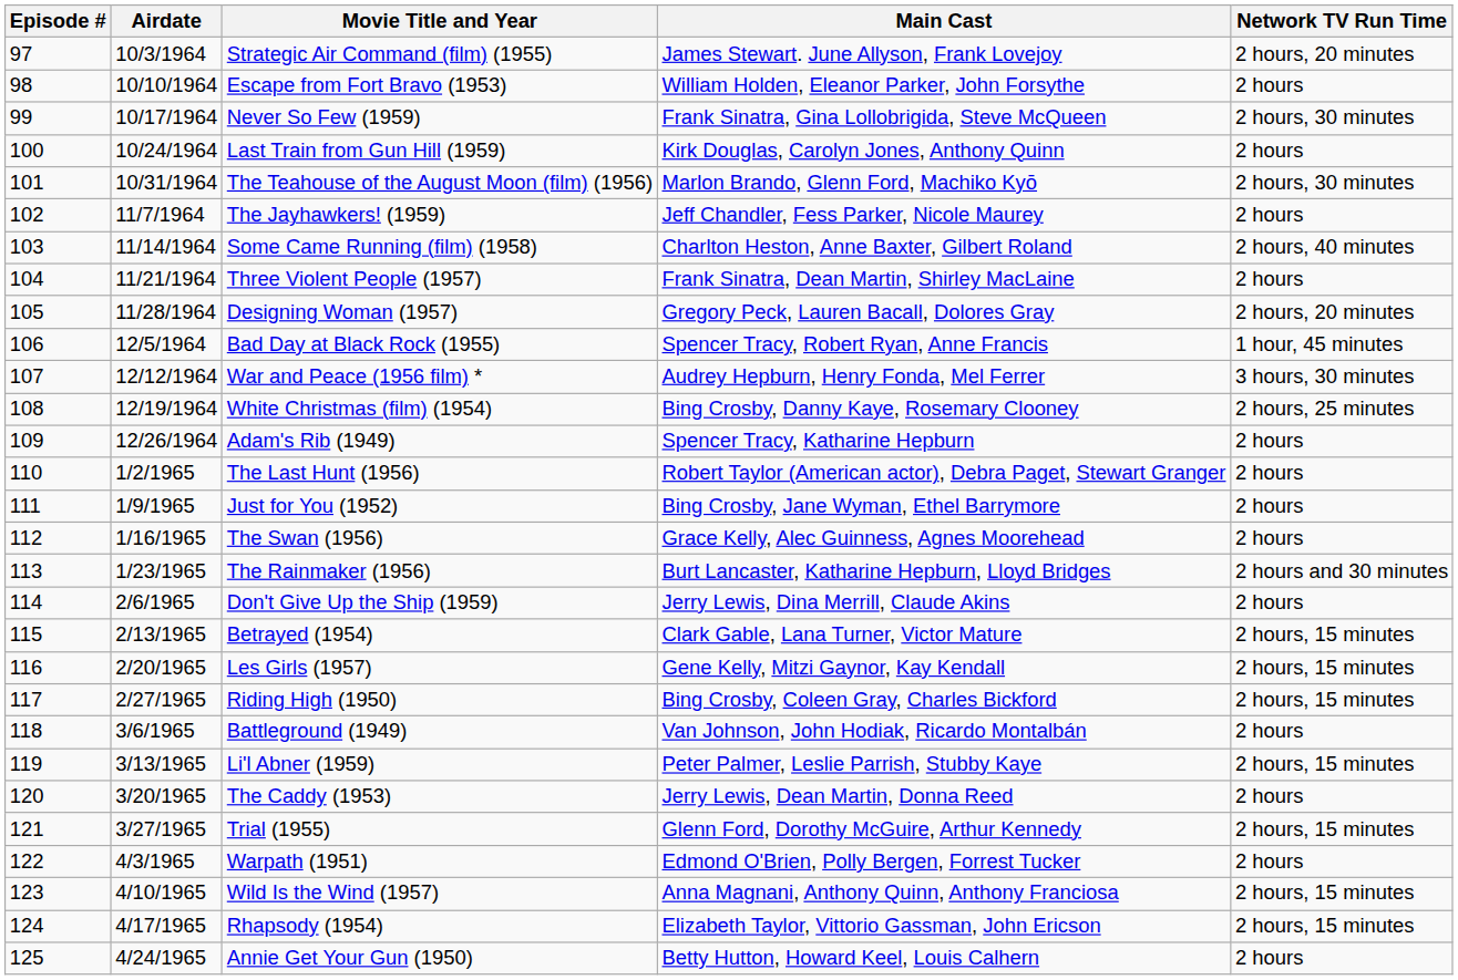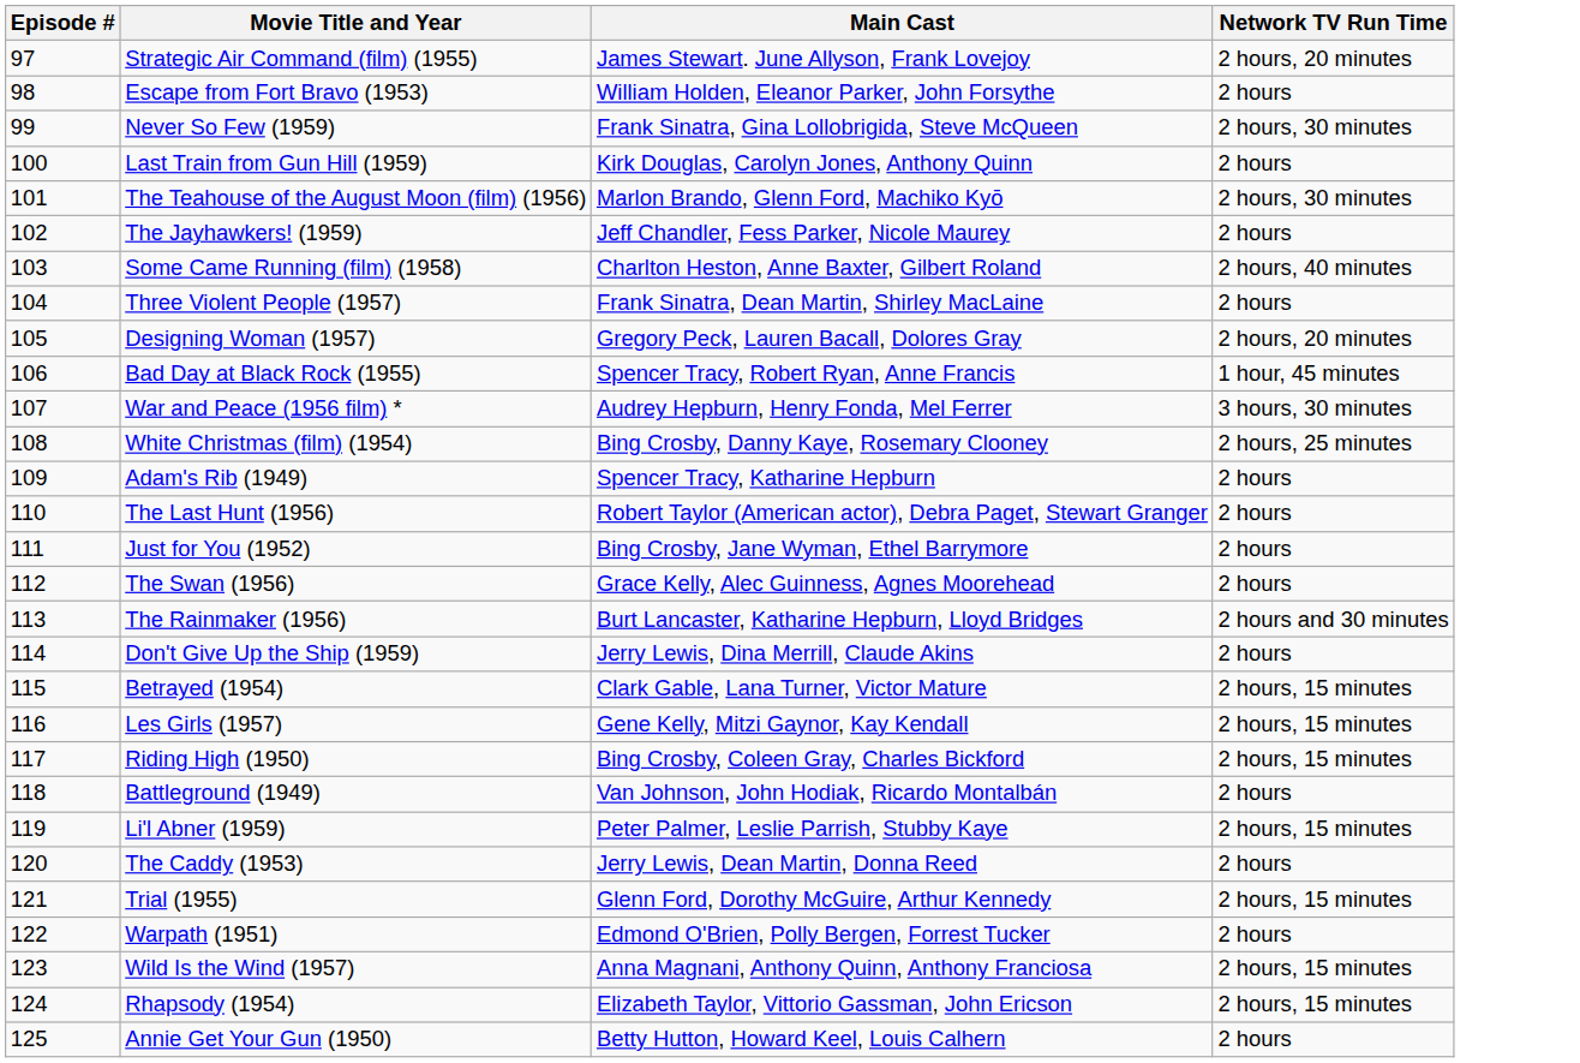 <table class="wikitable">
 <tr>
 <th>Episode #</th>
-<th>Airdate</th>
 <th>Movie Title and Year</th>
 <th>Main Cast</th>
 <th>Network TV Run Time</th>
 </tr>
 <tr>
 <td>97</td>
-<td>10/3/1964</td>
 <td><a href='#'>Strategic Air Command (film)</a> (1955)</td>
 <td><a href='#'>James Stewart</a>. <a href='#'>June Allyson</a>, <a href='#'>Frank Lovejoy</a></td>
 <td>2 hours, 20 minutes</td>
 </tr>
 <tr>
 <td>98</td>
-<td>10/10/1964</td>
 <td><a href='#'>Escape from Fort Bravo</a> (1953)</td>
 <td><a href='#'>William Holden</a>, <a href='#'>Eleanor Parker</a>, <a href='#'>John Forsythe</a></td>
 <td>2 hours</td>
 </tr>
 <tr>
 <td>99</td>
-<td>10/17/1964</td>
 <td><a href='#'>Never So Few</a> (1959)</td>
 <td><a href='#'>Frank Sinatra</a>, <a href='#'>Gina Lollobrigida</a>, <a href='#'>Steve McQueen</a></td>
 <td>2 hours, 30 minutes</td>
 </tr>
 <tr>
 <td>100</td>
-<td>10/24/1964</td>
 <td><a href='#'>Last Train from Gun Hill</a> (1959)</td>
 <td><a href='#'>Kirk Douglas</a>, <a href='#'>Carolyn Jones</a>, <a href='#'>Anthony Quinn</a></td>
 <td>2 hours</td>
 </tr>
 <tr>
 <td>101</td>
-<td>10/31/1964</td>
 <td><a href='#'>The Teahouse of the August Moon (film)</a> (1956)</td>
 <td><a href='#'>Marlon Brando</a>, <a href='#'>Glenn Ford</a>, <a href='#'>Machiko Kyō</a></td>
 <td>2 hours, 30 minutes</td>
 </tr>
 <tr>
 <td>102</td>
-<td>11/7/1964</td>
 <td><a href='#'>The Jayhawkers!</a> (1959)</td>
 <td><a href='#'>Jeff Chandler</a>, <a href='#'>Fess Parker</a>, <a href='#'>Nicole Maurey</a></td>
 <td>2 hours</td>
 </tr>
 <tr>
 <td>103</td>
-<td>11/14/1964</td>
 <td><a href='#'>Some Came Running (film)</a> (1958)</td>
 <td><a href='#'>Charlton Heston</a>, <a href='#'>Anne Baxter</a>, <a href='#'>Gilbert Roland</a></td>
 <td>2 hours, 40 minutes</td>
 </tr>
 <tr>
 <td>104</td>
-<td>11/21/1964</td>
 <td><a href='#'>Three Violent People</a> (1957)</td>
 <td><a href='#'>Frank Sinatra</a>, <a href='#'>Dean Martin</a>, <a href='#'>Shirley MacLaine</a></td>
 <td>2 hours</td>
 </tr>
 <tr>
 <td>105</td>
-<td>11/28/1964</td>
 <td><a href='#'>Designing Woman</a> (1957)</td>
 <td><a href='#'>Gregory Peck</a>, <a href='#'>Lauren Bacall</a>, <a href='#'>Dolores Gray</a></td>
 <td>2 hours, 20 minutes</td>
 </tr>
 <tr>
 <td>106</td>
-<td>12/5/1964</td>
 <td><a href='#'>Bad Day at Black Rock</a> (1955)</td>
 <td><a href='#'>Spencer Tracy</a>, <a href='#'>Robert Ryan</a>, <a href='#'>Anne Francis</a></td>
 <td>1 hour, 45 minutes</td>
 </tr>
 <tr>
 <td>107</td>
-<td>12/12/1964</td>
 <td><a href='#'>War and Peace (1956 film)</a> *</td>
 <td><a href='#'>Audrey Hepburn</a>, <a href='#'>Henry Fonda</a>, <a href='#'>Mel Ferrer</a></td>
 <td>3 hours, 30 minutes</td>
 </tr>
 <tr>
 <td>108</td>
-<td>12/19/1964</td>
 <td><a href='#'>White Christmas (film)</a> (1954)</td>
 <td><a href='#'>Bing Crosby</a>, <a href='#'>Danny Kaye</a>, <a href='#'>Rosemary Clooney</a></td>
 <td>2 hours, 25 minutes</td>
 </tr>
 <tr>
 <td>109</td>
-<td>12/26/1964</td>
 <td><a href='#'>Adam's Rib</a> (1949)</td>
 <td><a href='#'>Spencer Tracy</a>, <a href='#'>Katharine Hepburn</a></td>
 <td>2 hours</td>
 </tr>
 <tr>
 <td>110</td>
-<td>1/2/1965</td>
 <td><a href='#'>The Last Hunt</a> (1956)</td>
 <td><a href='#'>Robert Taylor (American actor)</a>, <a href='#'>Debra Paget</a>, <a href='#'>Stewart Granger</a></td>
 <td>2 hours</td>
 </tr>
 <tr>
 <td>111</td>
-<td>1/9/1965</td>
 <td><a href='#'>Just for You</a> (1952)</td>
 <td><a href='#'>Bing Crosby</a>, <a href='#'>Jane Wyman</a>, <a href='#'>Ethel Barrymore</a></td>
 <td>2 hours</td>
 </tr>
 <tr>
 <td>112</td>
-<td>1/16/1965</td>
 <td><a href='#'>The Swan</a> (1956)</td>
 <td><a href='#'>Grace Kelly</a>, <a href='#'>Alec Guinness</a>, <a href='#'>Agnes Moorehead</a></td>
 <td>2 hours</td>
 </tr>
 <tr>
 <td>113</td>
-<td>1/23/1965</td>
 <td><a href='#'>The Rainmaker</a> (1956)</td>
 <td><a href='#'>Burt Lancaster</a>, <a href='#'>Katharine Hepburn</a>, <a href='#'>Lloyd Bridges</a></td>
 <td>2 hours and 30 minutes</td>
 </tr>
 <tr>
 <td>114</td>
-<td>2/6/1965</td>
 <td><a href='#'>Don't Give Up the Ship</a> (1959)</td>
 <td><a href='#'>Jerry Lewis</a>, <a href='#'>Dina Merrill</a>, <a href='#'>Claude Akins</a></td>
 <td>2 hours</td>
 </tr>
 <tr>
 <td>115</td>
-<td>2/13/1965</td>
 <td><a href='#'>Betrayed</a> (1954)</td>
 <td><a href='#'>Clark Gable</a>, <a href='#'>Lana Turner</a>, <a href='#'>Victor Mature</a></td>
 <td>2 hours, 15 minutes</td>
 </tr>
 <tr>
 <td>116</td>
-<td>2/20/1965</td>
 <td><a href='#'>Les Girls</a> (1957)</td>
 <td><a href='#'>Gene Kelly</a>, <a href='#'>Mitzi Gaynor</a>, <a href='#'>Kay Kendall</a></td>
 <td>2 hours, 15 minutes</td>
 </tr>
 <tr>
 <td>117</td>
-<td>2/27/1965</td>
 <td><a href='#'>Riding High</a> (1950)</td>
 <td><a href='#'>Bing Crosby</a>, <a href='#'>Coleen Gray</a>, <a href='#'>Charles Bickford</a></td>
 <td>2 hours, 15 minutes</td>
 </tr>
 <tr>
 <td>118</td>
-<td>3/6/1965</td>
 <td><a href='#'>Battleground</a> (1949)</td>
 <td><a href='#'>Van Johnson</a>, <a href='#'>John Hodiak</a>, <a href='#'>Ricardo Montalbán</a></td>
 <td>2 hours</td>
 </tr>
 <tr>
 <td>119</td>
-<td>3/13/1965</td>
 <td><a href='#'>Li'l Abner</a> (1959)</td>
 <td><a href='#'>Peter Palmer</a>, <a href='#'>Leslie Parrish</a>, <a href='#'>Stubby Kaye</a></td>
 <td>2 hours, 15 minutes</td>
 </tr>
 <tr>
 <td>120</td>
-<td>3/20/1965</td>
 <td><a href='#'>The Caddy</a> (1953)</td>
 <td><a href='#'>Jerry Lewis</a>, <a href='#'>Dean Martin</a>, <a href='#'>Donna Reed</a></td>
 <td>2 hours</td>
 </tr>
 <tr>
 <td>121</td>
-<td>3/27/1965</td>
 <td><a href='#'>Trial</a> (1955)</td>
 <td><a href='#'>Glenn Ford</a>, <a href='#'>Dorothy McGuire</a>, <a href='#'>Arthur Kennedy</a></td>
 <td>2 hours, 15 minutes</td>
 </tr>
 <tr>
 <td>122</td>
-<td>4/3/1965</td>
 <td><a href='#'>Warpath</a> (1951)</td>
 <td><a href='#'>Edmond O'Brien</a>, <a href='#'>Polly Bergen</a>, <a href='#'>Forrest Tucker</a></td>
 <td>2 hours</td>
 </tr>
 <tr>
 <td>123</td>
-<td>4/10/1965</td>
 <td><a href='#'>Wild Is the Wind</a> (1957)</td>
 <td><a href='#'>Anna Magnani</a>, <a href='#'>Anthony Quinn</a>, <a href='#'>Anthony Franciosa</a></td>
 <td>2 hours, 15 minutes</td>
 </tr>
 <tr>
 <td>124</td>
-<td>4/17/1965</td>
 <td><a href='#'>Rhapsody</a> (1954)</td>
 <td><a href='#'>Elizabeth Taylor</a>, <a href='#'>Vittorio Gassman</a>, <a href='#'>John Ericson</a></td>
 <td>2 hours, 15 minutes</td>
 </tr>
 <tr>
 <td>125</td>
-<td>4/24/1965</td>
 <td><a href='#'>Annie Get Your Gun</a> (1950)</td>
 <td><a href='#'>Betty Hutton</a>, <a href='#'>Howard Keel</a>, <a href='#'>Louis Calhern</a></td>
 <td>2 hours</td>
 </tr>
 </table>
